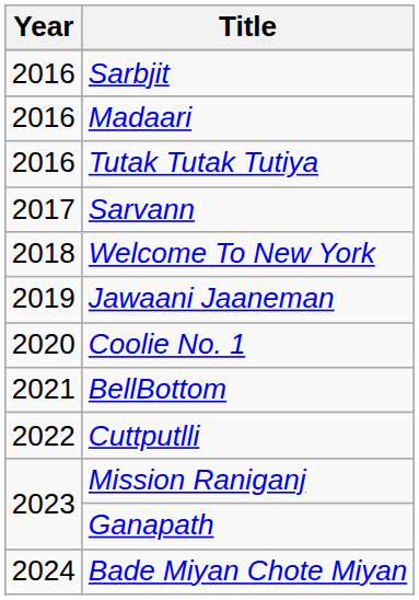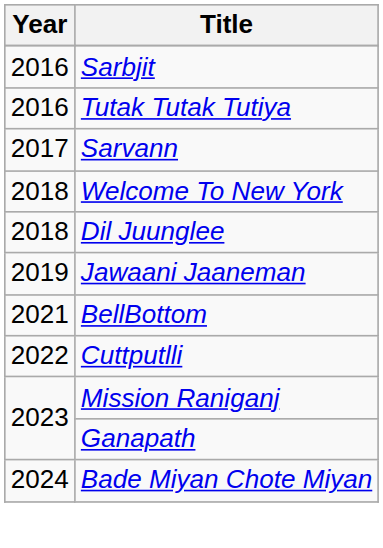 <table class="wikitable">
 <tr>
 <th>Year</th>
 <th>Title</th>
 </tr>
 <tr>
 </tr>
 <tr>
 <td>2016</td>
 <td><em><a href='#'>Sarbjit</a></em></td>
-</tr>
-<tr>
-<td>2016</td>
-<td><em><a href='#'>Madaari</a></em></td>
 </tr>
 <tr>
 <td>2016</td>
 <td><em><a href='#'>Tutak Tutak Tutiya</a></em></td>
 </tr>
 <tr>
 <td>2017</td>
 <td><em><a href='#'>Sarvann</a></em></td>
 </tr>
 <tr>
 <td>2018</td>
 <td><em><a href='#'>Welcome To New York</a></em></td>
 </tr>
 <tr>
+<td>2018</td>
+<td><em><a href='#'>Dil Juunglee</a></em></td>
+</tr>
+<tr>
 <td>2019</td>
 <td><em><a href='#'>Jawaani Jaaneman</a></em></td>
-</tr>
-<tr>
-<td>2020</td>
-<td><em><a href='#'>Coolie No. 1</a></em></td>
 </tr>
 <tr>
 <td>2021</td>
 <td><em><a href='#'>BellBottom</a></em></td>
 </tr>
 <tr>
 <td>2022</td>
 <td><em><a href='#'>Cuttputlli</a></em></td>
 </tr>
 <tr>
 <td rowspan="2">2023</td>
 <td><em><a href='#'>Mission Raniganj</a></em></td>
 </tr>
 <tr>
 <td><em><a href='#'>Ganapath</a></em></td>
 </tr>
 <tr>
 <td>2024</td>
 <td><em><a href='#'>Bade Miyan Chote Miyan</a></em></td>
 </tr>
 </table>
